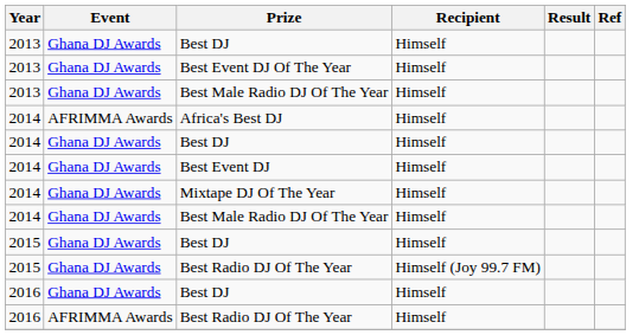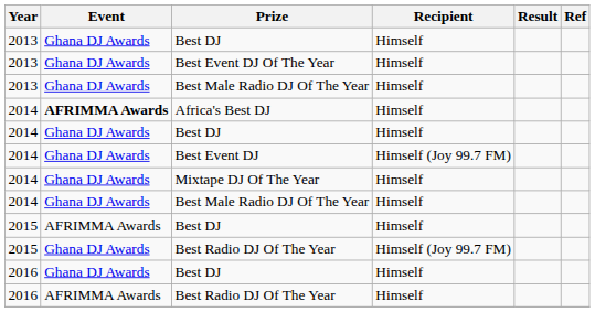 <table class ="wikitable">
 <tr>
 <th>Year</th>
 <th>Event</th>
 <th>Prize</th>
 <th>Recipient</th>
 <th>Result</th>
 <th>Ref</th>
 </tr>
 <tr>
 <td>2013</td>
 <td><a href='#'>Ghana DJ Awards</a></td>
 <td>Best DJ</td>
 <td>Himself</td>
 <td></td>
 <td></td>
 </tr>
 <tr>
 <td>2013</td>
 <td><a href='#'>Ghana DJ Awards</a></td>
 <td>Best Event DJ Of The Year</td>
 <td>Himself</td>
 <td></td>
 <td></td>
 </tr>
 <tr>
 <td>2013</td>
 <td><a href='#'>Ghana DJ Awards</a></td>
 <td>Best Male Radio DJ Of The Year</td>
 <td>Himself</td>
 <td></td>
 <td></td>
 </tr>
 <tr>
 <td>2014</td>
-<td>AFRIMMA Awards</td>
+<td><strong>AFRIMMA Awards</strong></td>
 <td>Africa's Best DJ</td>
 <td>Himself</td>
 <td></td>
 <td></td>
 </tr>
 <tr>
 <td>2014</td>
 <td><a href='#'>Ghana DJ Awards</a></td>
 <td>Best DJ</td>
 <td>Himself</td>
 <td></td>
 <td></td>
 </tr>
 <tr>
 <td>2014</td>
 <td><a href='#'>Ghana DJ Awards</a></td>
 <td>Best Event DJ</td>
-<td>Himself</td>
+<td>Himself (Joy 99.7 FM)</td>
 <td></td>
 <td></td>
 </tr>
 <tr>
 <td>2014</td>
 <td><a href='#'>Ghana DJ Awards</a></td>
 <td>Mixtape DJ Of The Year</td>
 <td>Himself</td>
 <td></td>
 <td></td>
 </tr>
 <tr>
 <td>2014</td>
 <td><a href='#'>Ghana DJ Awards</a></td>
 <td>Best Male Radio DJ Of The Year</td>
 <td>Himself</td>
 <td></td>
 <td></td>
 </tr>
 <tr>
 <td>2015</td>
-<td><a href='#'>Ghana DJ Awards</a></td>
+<td>AFRIMMA Awards</td>
 <td>Best DJ</td>
 <td>Himself</td>
 <td></td>
 <td></td>
 </tr>
 <tr>
 <td>2015</td>
 <td><a href='#'>Ghana DJ Awards</a></td>
 <td>Best Radio DJ Of The Year</td>
 <td>Himself (Joy 99.7 FM)</td>
 <td></td>
 <td></td>
 </tr>
 <tr>
 <td>2016</td>
 <td><a href='#'>Ghana DJ Awards</a></td>
 <td>Best DJ</td>
 <td>Himself</td>
 <td></td>
 <td></td>
 </tr>
 <tr>
 <td>2016</td>
 <td>AFRIMMA Awards</td>
 <td>Best Radio DJ Of The Year</td>
 <td>Himself</td>
 <td></td>
 <td></td>
 </tr>
 <tr>
 </tr>
 </table>
